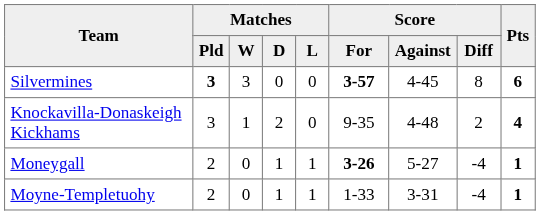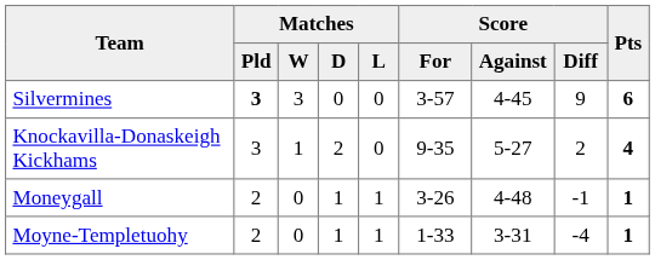 <table style=border-collapse:collapse border=1 cellspacing=0 cellpadding=5>
 <tr align=center bgcolor=#efefef>
 <th rowspan=2 width=165>Team</th>
 <th colspan=4>Matches</th>
 <th colspan=3>Score</th>
 <th rowspan=2width=20>Pts</th>
 </tr>
 <tr align=center bgcolor=#efefef>
 <th width=20>Pld</th>
 <th width=20>W</th>
 <th width=20>D</th>
 <th width=20>L</th>
 <th width=45>For</th>
 <th width=45>Against</th>
 <th width=30>Diff</th>
 </tr>
 <tr align=center>
 <td style="text-align:left;"><a href='#'>Silvermines</a></td>
 <td><strong>3</strong></td>
 <td>3</td>
 <td>0</td>
 <td>0</td>
-<td><strong>3-57</strong></td>
+<td>3-57</td>
 <td>4-45</td>
-<td>8</td>
+<td>9</td>
 <td><strong>6</strong></td>
 </tr>
 <tr align=center>
 <td style="text-align:left;"><a href='#'>Knockavilla-Donaskeigh Kickhams</a></td>
 <td>3</td>
 <td>1</td>
 <td>2</td>
 <td>0</td>
 <td>9-35</td>
-<td>4-48</td>
+<td>5-27</td>
 <td>2</td>
 <td><strong>4</strong></td>
 </tr>
 <tr align=center>
 <td style="text-align:left;"><a href='#'>Moneygall</a></td>
 <td>2</td>
 <td>0</td>
 <td>1</td>
 <td>1</td>
-<td><strong>3-26</strong></td>
-<td>5-27</td>
-<td>-4</td>
+<td>3-26</td>
+<td>4-48</td>
+<td>-1</td>
 <td><strong>1</strong></td>
 </tr>
 <tr align=center>
 <td style="text-align:left;"><a href='#'>Moyne-Templetuohy</a></td>
 <td>2</td>
 <td>0</td>
 <td>1</td>
 <td>1</td>
 <td>1-33</td>
 <td>3-31</td>
 <td>-4</td>
 <td><strong>1</strong></td>
 </tr>
 </table>
